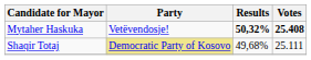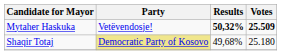 <table class=wikitable>
 <tr>
 <th>Candidate for Mayor</th>
 <th>Party</th>
 <th>Results</th>
 <th>Votes</th>
 </tr>
 <tr>
 <td><a href='#'>Mytaher Haskuka</a></td>
 <td><a href='#'>Vetëvendosje!</a></td>
 <td><strong>50,32%</strong></td>
-<td><strong>25.408</strong></td>
+<td><strong>25.509</strong></td>
 </tr>
 <tr>
 <td><a href='#'>Shaqir Totaj</a></td>
 <td style="background: khaki;"><a href='#'>Democratic Party of Kosovo</a></td>
 <td>49,68%</td>
-<td>25.111</td>
+<td>25.180</td>
 </tr>
 <tr>
 </tr>
 </table>
